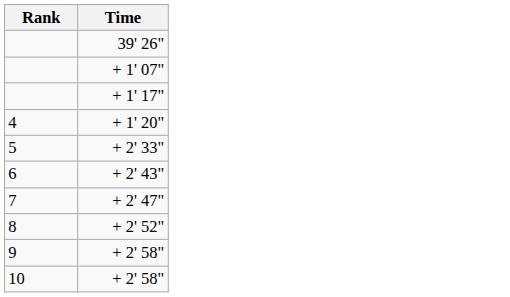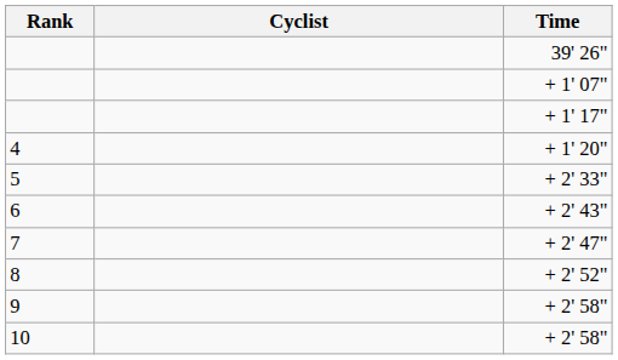 <table class="wikitable">
 <tr>
 <th style="width: 4em;">Rank</th>
+<th style="width: 20em;">Cyclist</th>
 <th style="width: 5em;">Time</th>
 </tr>
 <tr>
+<td></td>
 <td></td>
 <td align="right">39' 26"</td>
 </tr>
 <tr>
 <td></td>
+<td></td>
 <td align="right">+ 1' 07"</td>
 </tr>
 <tr>
+<td></td>
 <td></td>
 <td align="right">+ 1' 17"</td>
 </tr>
 <tr>
 <td>4</td>
+<td></td>
 <td align="right">+ 1' 20"</td>
 </tr>
 <tr>
 <td>5</td>
+<td></td>
 <td align="right">+ 2' 33"</td>
 </tr>
 <tr>
 <td>6</td>
+<td></td>
 <td align="right">+ 2' 43"</td>
 </tr>
 <tr>
 <td>7</td>
+<td></td>
 <td align="right">+ 2' 47"</td>
 </tr>
 <tr>
 <td>8</td>
+<td></td>
 <td align="right">+ 2' 52"</td>
 </tr>
 <tr>
 <td>9</td>
+<td></td>
 <td align="right">+ 2' 58"</td>
 </tr>
 <tr>
 <td>10</td>
+<td></td>
 <td align="right">+ 2' 58"</td>
 </tr>
 </table>
